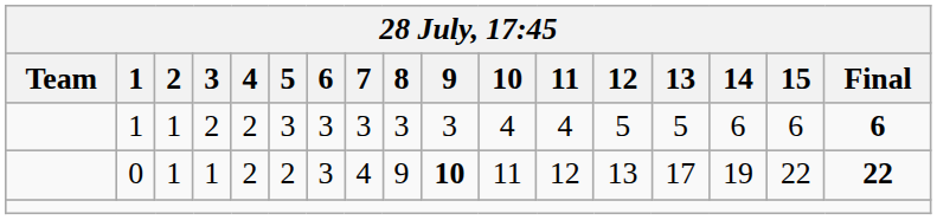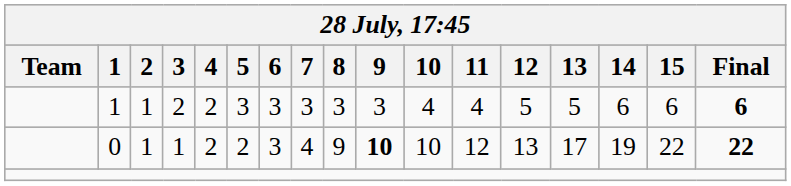 <table class=wikitable style="text-align:center; width: 55%">
 <tr>
 <th colspan=17><em>28 July, 17:45</em></th>
 </tr>
 <tr>
 <th>Team</th>
 <th>1</th>
 <th>2</th>
 <th>3</th>
 <th>4</th>
 <th>5</th>
 <th>6</th>
 <th>7</th>
 <th>8</th>
 <th>9</th>
 <th>10</th>
 <th>11</th>
 <th>12</th>
 <th>13</th>
 <th>14</th>
 <th>15</th>
 <th>Final</th>
 </tr>
 <tr>
 <td align=left></td>
 <td>1</td>
 <td>1</td>
 <td>2</td>
 <td>2</td>
 <td>3</td>
 <td>3</td>
 <td>3</td>
 <td>3</td>
 <td>3</td>
 <td>4</td>
 <td>4</td>
 <td>5</td>
 <td>5</td>
 <td>6</td>
 <td>6</td>
 <td><strong>6</strong></td>
 </tr>
 <tr>
 <td align=left><strong></strong></td>
 <td>0</td>
 <td>1</td>
 <td>1</td>
 <td>2</td>
 <td>2</td>
 <td>3</td>
 <td>4</td>
 <td>9</td>
 <td><strong>10</strong></td>
-<td>11</td>
+<td>10</td>
 <td>12</td>
 <td>13</td>
 <td>17</td>
 <td>19</td>
 <td>22</td>
 <td><strong>22</strong></td>
 </tr>
 <tr>
 <td colspan=17></td>
 </tr>
 </table>
